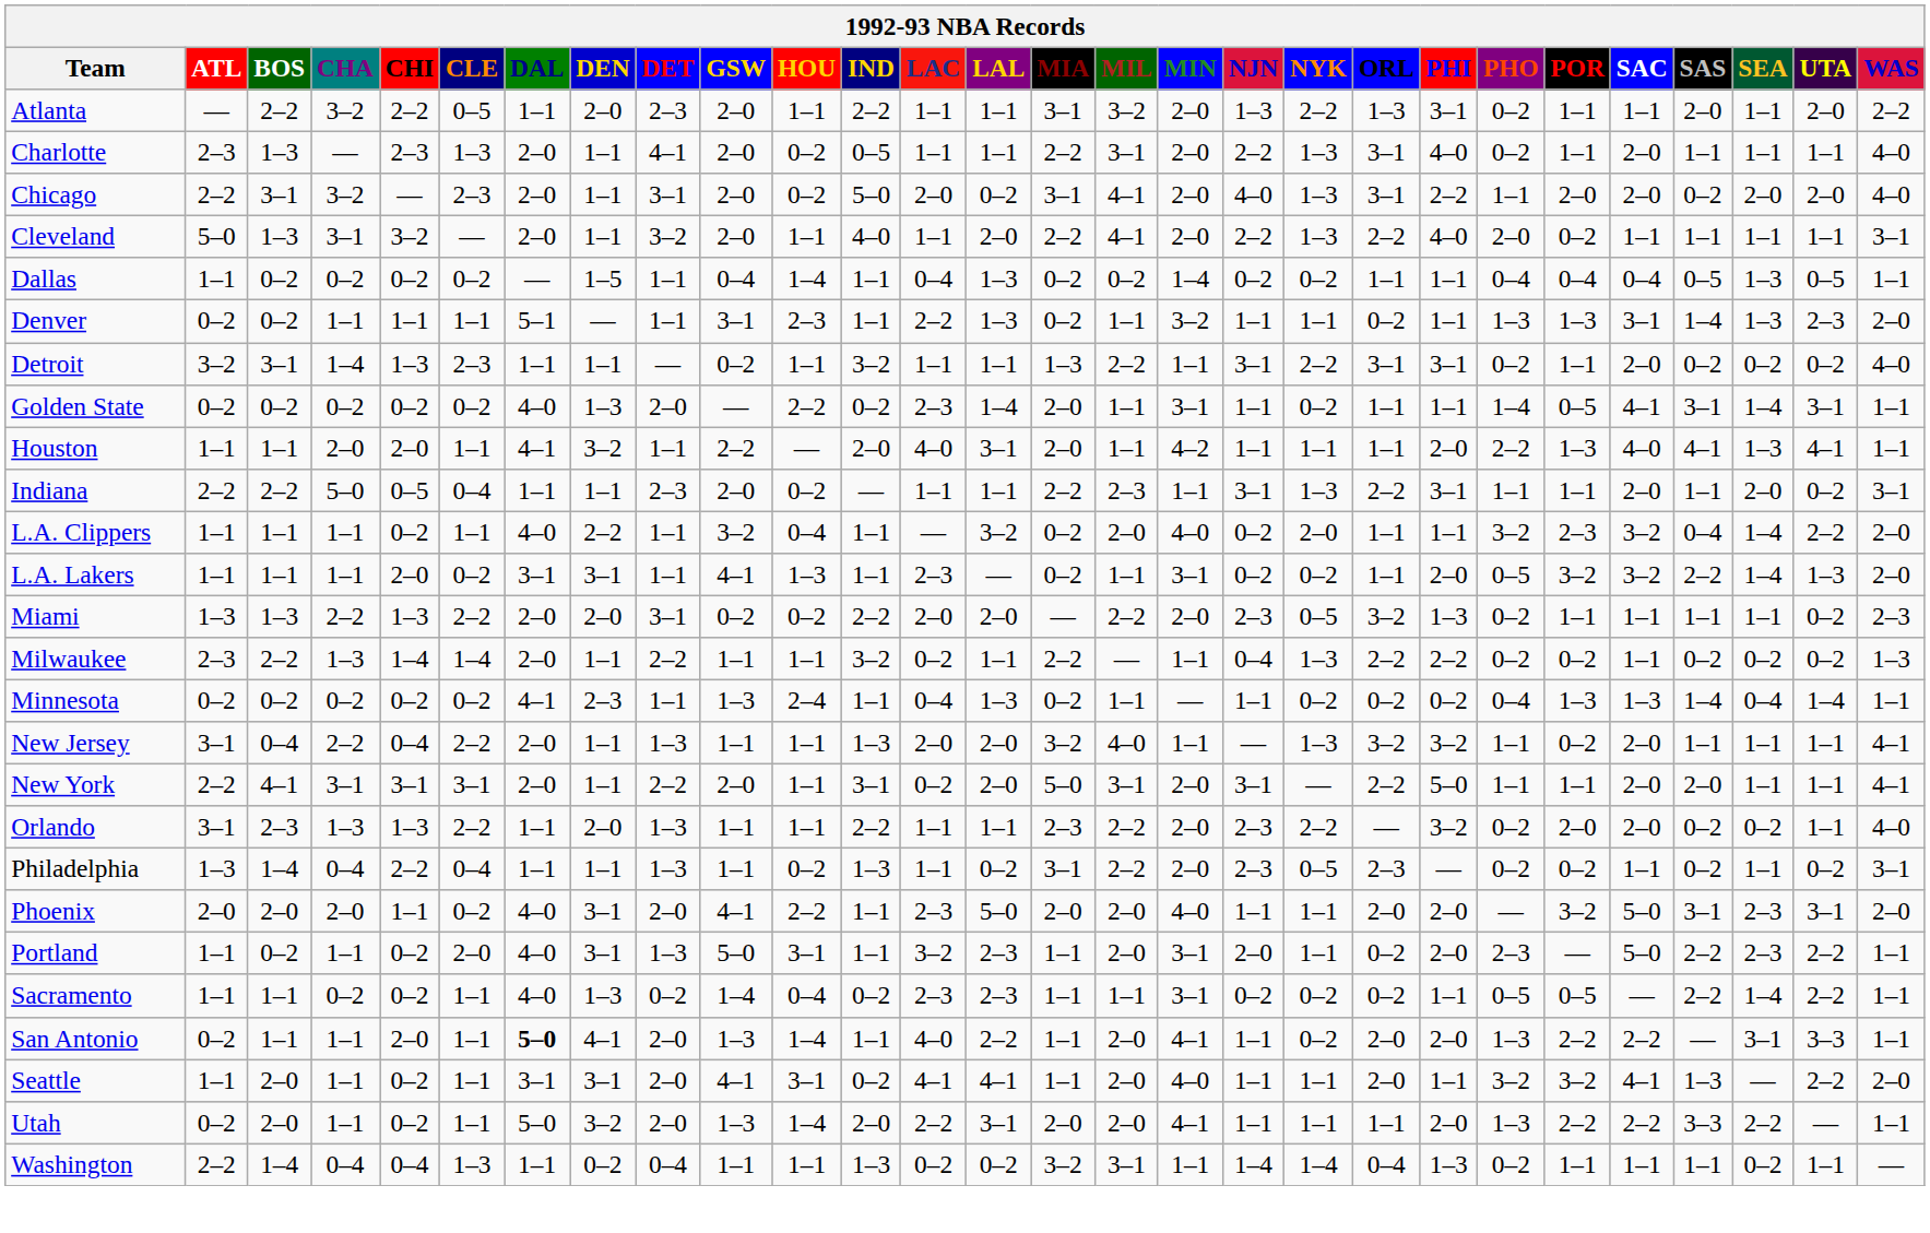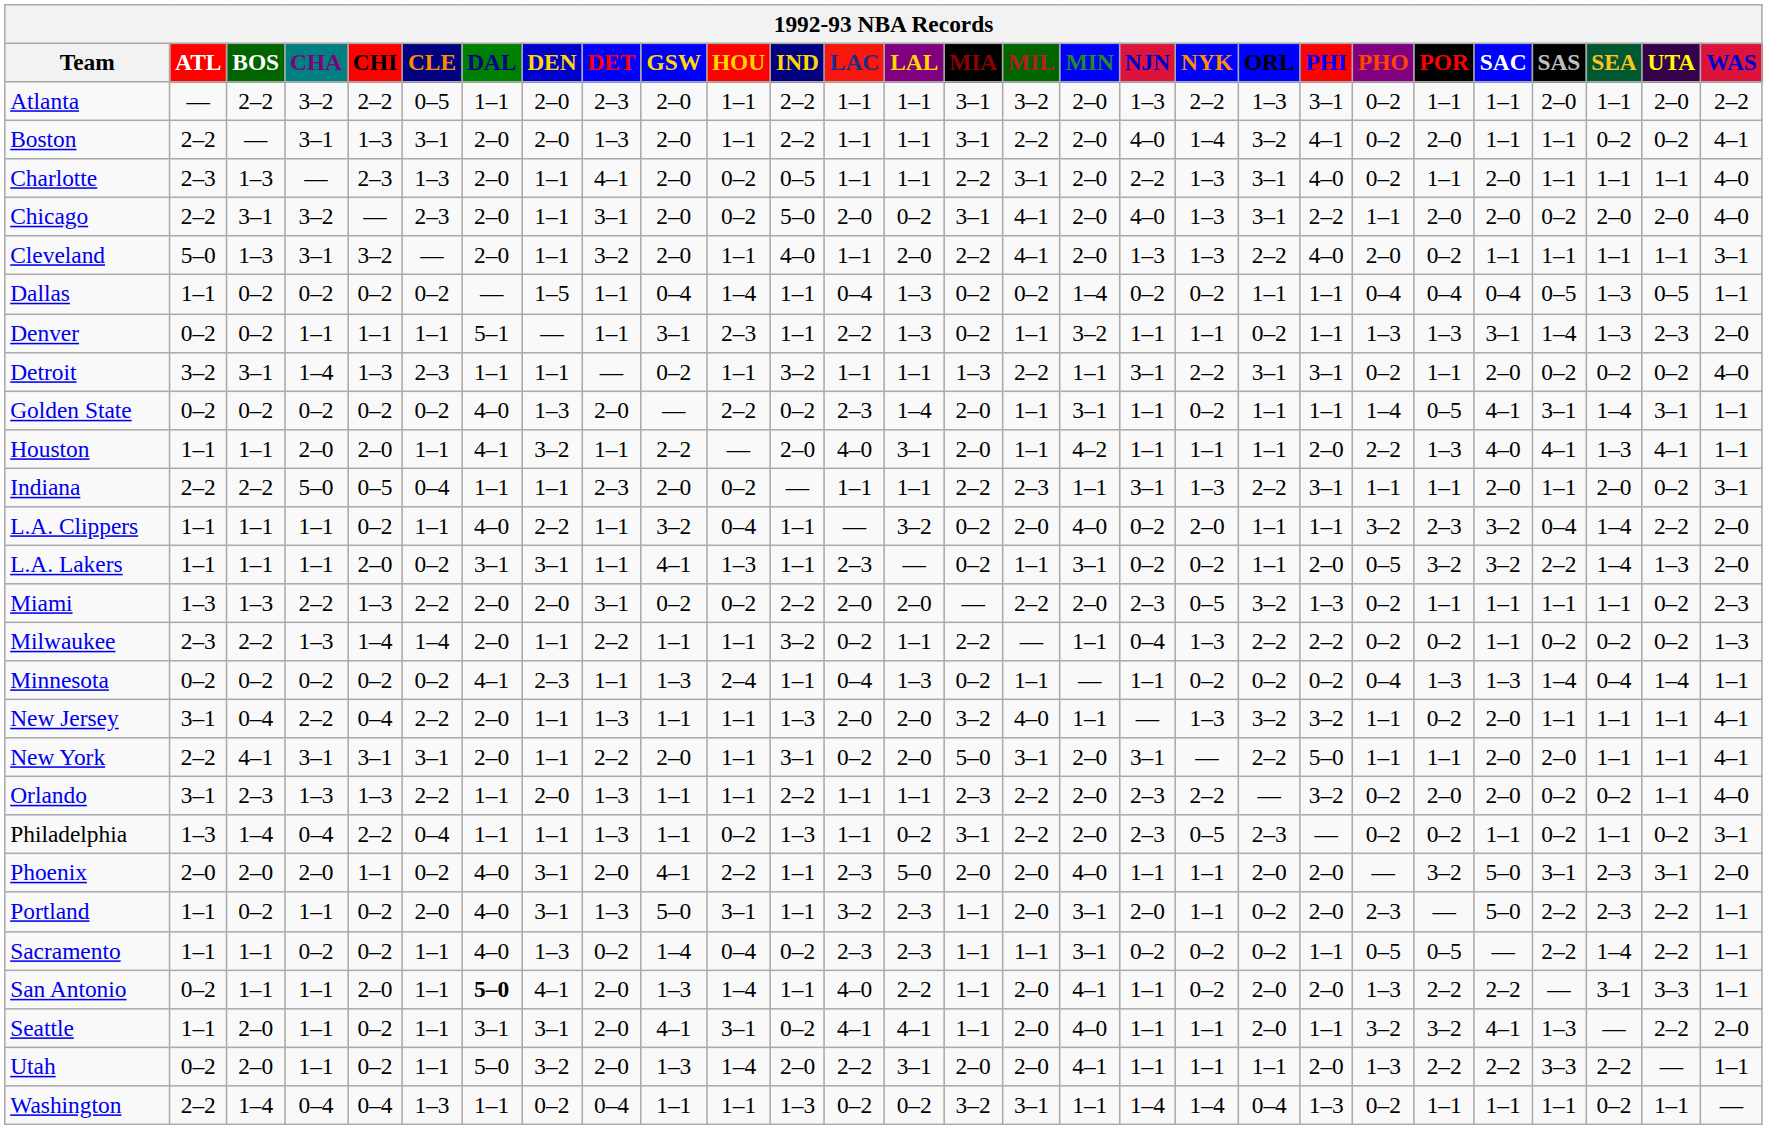 <table class="wikitable" style="font-size:95%; text-align:center;">
 <tr>
 <th colspan=28>1992-93 NBA Records</th>
 </tr>
 <tr>
 <th width=100>Team</th>
 <th style="background:#FF0000;color:#FFFFFF;width=35">ATL</th>
 <th style="background:#006400;color:#FFFFFF;width=35">BOS</th>
 <th style="background:#008080;color:#800080;width=35">CHA</th>
 <th style="background:#FF0000;color:#000000;width=35">CHI</th>
 <th style="background:#000080;color:#FF8C00;width=35">CLE</th>
 <th style="background:#008000;color:#00008B;width=35">DAL</th>
 <th style="background:#0000CD;color:#FFD700;width=35">DEN</th>
 <th style="background:#0000FF;color:#FF0000;width=35">DET</th>
 <th style="background:#0000FF;color:#FFD700;width=35">GSW</th>
 <th style="background:#FF0000;color:#FFD700;width=35">HOU</th>
 <th style="background:#000080;color:#FFD700;width=35">IND</th>
 <th style="background:#F9160D;color:#1A2E8B;width=35">LAC</th>
 <th style="background:#800080;color:#FFD700;width=35">LAL</th>
 <th style="background:#000000;color:#8B0000;width=35">MIA</th>
 <th style="background:#006400;color:#B22222;width=35">MIL</th>
 <th style="background:#0000FF;color:#228B22;width=35">MIN</th>
 <th style="background:#DC143C;color:#0000CD;width=35">NJN</th>
 <th style="background:#0000FF;color:#FF8C00;width=35">NYK</th>
 <th style="background:#0000FF;color:#000000;width=35">ORL</th>
 <th style="background:#FF0000;color:#0000FF;width=35">PHI</th>
 <th style="background:#800080;color:#FF4500;width=35">PHO</th>
 <th style="background:#000000;color:#FF0000;width=35">POR</th>
 <th style="background:#0000FF;color:#FFFFFF;width=35">SAC</th>
 <th style="background:#000000;color:#C0C0C0;width=35">SAS</th>
 <th style="background:#005831;color:#FFC322;width=35">SEA</th>
 <th style="background:#36004A;color:#FFFF00;width=35">UTA</th>
 <th style="background:#DC143C;color:#0000CD;width=35">WAS</th>
 </tr>
 <tr>
 <td style="text-align:left;"><a href='#'>Atlanta</a></td>
 <td>—</td>
 <td>2–2</td>
 <td>3–2</td>
 <td>2–2</td>
 <td>0–5</td>
 <td>1–1</td>
 <td>2–0</td>
 <td>2–3</td>
 <td>2–0</td>
 <td>1–1</td>
 <td>2–2</td>
 <td>1–1</td>
 <td>1–1</td>
 <td>3–1</td>
 <td>3–2</td>
 <td>2–0</td>
 <td>1–3</td>
 <td>2–2</td>
 <td>1–3</td>
 <td>3–1</td>
 <td>0–2</td>
 <td>1–1</td>
 <td>1–1</td>
 <td>2–0</td>
 <td>1–1</td>
 <td>2–0</td>
 <td>2–2</td>
+</tr>
+<tr>
+<td style="text-align:left;"><a href='#'>Boston</a></td>
+<td>2–2</td>
+<td>—</td>
+<td>3–1</td>
+<td>1–3</td>
+<td>3–1</td>
+<td>2–0</td>
+<td>2–0</td>
+<td>1–3</td>
+<td>2–0</td>
+<td>1–1</td>
+<td>2–2</td>
+<td>1–1</td>
+<td>1–1</td>
+<td>3–1</td>
+<td>2–2</td>
+<td>2–0</td>
+<td>4–0</td>
+<td>1–4</td>
+<td>3–2</td>
+<td>4–1</td>
+<td>0–2</td>
+<td>2–0</td>
+<td>1–1</td>
+<td>1–1</td>
+<td>0–2</td>
+<td>0–2</td>
+<td>4–1</td>
 </tr>
 <tr>
 <td style="text-align:left;"><a href='#'>Charlotte</a></td>
 <td>2–3</td>
 <td>1–3</td>
 <td>—</td>
 <td>2–3</td>
 <td>1–3</td>
 <td>2–0</td>
 <td>1–1</td>
 <td>4–1</td>
 <td>2–0</td>
 <td>0–2</td>
 <td>0–5</td>
 <td>1–1</td>
 <td>1–1</td>
 <td>2–2</td>
 <td>3–1</td>
 <td>2–0</td>
 <td>2–2</td>
 <td>1–3</td>
 <td>3–1</td>
 <td>4–0</td>
 <td>0–2</td>
 <td>1–1</td>
 <td>2–0</td>
 <td>1–1</td>
 <td>1–1</td>
 <td>1–1</td>
 <td>4–0</td>
 </tr>
 <tr>
 <td style="text-align:left;"><a href='#'>Chicago</a></td>
 <td>2–2</td>
 <td>3–1</td>
 <td>3–2</td>
 <td>—</td>
 <td>2–3</td>
 <td>2–0</td>
 <td>1–1</td>
 <td>3–1</td>
 <td>2–0</td>
 <td>0–2</td>
 <td>5–0</td>
 <td>2–0</td>
 <td>0–2</td>
 <td>3–1</td>
 <td>4–1</td>
 <td>2–0</td>
 <td>4–0</td>
 <td>1–3</td>
 <td>3–1</td>
 <td>2–2</td>
 <td>1–1</td>
 <td>2–0</td>
 <td>2–0</td>
 <td>0–2</td>
 <td>2–0</td>
 <td>2–0</td>
 <td>4–0</td>
 </tr>
 <tr>
 <td style="text-align:left;"><a href='#'>Cleveland</a></td>
 <td>5–0</td>
 <td>1–3</td>
 <td>3–1</td>
 <td>3–2</td>
 <td>—</td>
 <td>2–0</td>
 <td>1–1</td>
 <td>3–2</td>
 <td>2–0</td>
 <td>1–1</td>
 <td>4–0</td>
 <td>1–1</td>
 <td>2–0</td>
 <td>2–2</td>
 <td>4–1</td>
 <td>2–0</td>
-<td>2–2</td>
+<td>1–3</td>
 <td>1–3</td>
 <td>2–2</td>
 <td>4–0</td>
 <td>2–0</td>
 <td>0–2</td>
 <td>1–1</td>
 <td>1–1</td>
 <td>1–1</td>
 <td>1–1</td>
 <td>3–1</td>
 </tr>
 <tr>
 <td style="text-align:left;"><a href='#'>Dallas</a></td>
 <td>1–1</td>
 <td>0–2</td>
 <td>0–2</td>
 <td>0–2</td>
 <td>0–2</td>
 <td>—</td>
 <td>1–5</td>
 <td>1–1</td>
 <td>0–4</td>
 <td>1–4</td>
 <td>1–1</td>
 <td>0–4</td>
 <td>1–3</td>
 <td>0–2</td>
 <td>0–2</td>
 <td>1–4</td>
 <td>0–2</td>
 <td>0–2</td>
 <td>1–1</td>
 <td>1–1</td>
 <td>0–4</td>
 <td>0–4</td>
 <td>0–4</td>
 <td>0–5</td>
 <td>1–3</td>
 <td>0–5</td>
 <td>1–1</td>
 </tr>
 <tr>
 <td style="text-align:left;"><a href='#'>Denver</a></td>
 <td>0–2</td>
 <td>0–2</td>
 <td>1–1</td>
 <td>1–1</td>
 <td>1–1</td>
 <td>5–1</td>
 <td>—</td>
 <td>1–1</td>
 <td>3–1</td>
 <td>2–3</td>
 <td>1–1</td>
 <td>2–2</td>
 <td>1–3</td>
 <td>0–2</td>
 <td>1–1</td>
 <td>3–2</td>
 <td>1–1</td>
 <td>1–1</td>
 <td>0–2</td>
 <td>1–1</td>
 <td>1–3</td>
 <td>1–3</td>
 <td>3–1</td>
 <td>1–4</td>
 <td>1–3</td>
 <td>2–3</td>
 <td>2–0</td>
 </tr>
 <tr>
 <td style="text-align:left;"><a href='#'>Detroit</a></td>
 <td>3–2</td>
 <td>3–1</td>
 <td>1–4</td>
 <td>1–3</td>
 <td>2–3</td>
 <td>1–1</td>
 <td>1–1</td>
 <td>—</td>
 <td>0–2</td>
 <td>1–1</td>
 <td>3–2</td>
 <td>1–1</td>
 <td>1–1</td>
 <td>1–3</td>
 <td>2–2</td>
 <td>1–1</td>
 <td>3–1</td>
 <td>2–2</td>
 <td>3–1</td>
 <td>3–1</td>
 <td>0–2</td>
 <td>1–1</td>
 <td>2–0</td>
 <td>0–2</td>
 <td>0–2</td>
 <td>0–2</td>
 <td>4–0</td>
 </tr>
 <tr>
 <td style="text-align:left;"><a href='#'>Golden State</a></td>
 <td>0–2</td>
 <td>0–2</td>
 <td>0–2</td>
 <td>0–2</td>
 <td>0–2</td>
 <td>4–0</td>
 <td>1–3</td>
 <td>2–0</td>
 <td>—</td>
 <td>2–2</td>
 <td>0–2</td>
 <td>2–3</td>
 <td>1–4</td>
 <td>2–0</td>
 <td>1–1</td>
 <td>3–1</td>
 <td>1–1</td>
 <td>0–2</td>
 <td>1–1</td>
 <td>1–1</td>
 <td>1–4</td>
 <td>0–5</td>
 <td>4–1</td>
 <td>3–1</td>
 <td>1–4</td>
 <td>3–1</td>
 <td>1–1</td>
 </tr>
 <tr>
 <td style="text-align:left;"><a href='#'>Houston</a></td>
 <td>1–1</td>
 <td>1–1</td>
 <td>2–0</td>
 <td>2–0</td>
 <td>1–1</td>
 <td>4–1</td>
 <td>3–2</td>
 <td>1–1</td>
 <td>2–2</td>
 <td>—</td>
 <td>2–0</td>
 <td>4–0</td>
 <td>3–1</td>
 <td>2–0</td>
 <td>1–1</td>
 <td>4–2</td>
 <td>1–1</td>
 <td>1–1</td>
 <td>1–1</td>
 <td>2–0</td>
 <td>2–2</td>
 <td>1–3</td>
 <td>4–0</td>
 <td>4–1</td>
 <td>1–3</td>
 <td>4–1</td>
 <td>1–1</td>
 </tr>
 <tr>
 <td style="text-align:left;"><a href='#'>Indiana</a></td>
 <td>2–2</td>
 <td>2–2</td>
 <td>5–0</td>
 <td>0–5</td>
 <td>0–4</td>
 <td>1–1</td>
 <td>1–1</td>
 <td>2–3</td>
 <td>2–0</td>
 <td>0–2</td>
 <td>—</td>
 <td>1–1</td>
 <td>1–1</td>
 <td>2–2</td>
 <td>2–3</td>
 <td>1–1</td>
 <td>3–1</td>
 <td>1–3</td>
 <td>2–2</td>
 <td>3–1</td>
 <td>1–1</td>
 <td>1–1</td>
 <td>2–0</td>
 <td>1–1</td>
 <td>2–0</td>
 <td>0–2</td>
 <td>3–1</td>
 </tr>
 <tr>
 <td style="text-align:left;"><a href='#'>L.A. Clippers</a></td>
 <td>1–1</td>
 <td>1–1</td>
 <td>1–1</td>
 <td>0–2</td>
 <td>1–1</td>
 <td>4–0</td>
 <td>2–2</td>
 <td>1–1</td>
 <td>3–2</td>
 <td>0–4</td>
 <td>1–1</td>
 <td>—</td>
 <td>3–2</td>
 <td>0–2</td>
 <td>2–0</td>
 <td>4–0</td>
 <td>0–2</td>
 <td>2–0</td>
 <td>1–1</td>
 <td>1–1</td>
 <td>3–2</td>
 <td>2–3</td>
 <td>3–2</td>
 <td>0–4</td>
 <td>1–4</td>
 <td>2–2</td>
 <td>2–0</td>
 </tr>
 <tr>
 <td style="text-align:left;"><a href='#'>L.A. Lakers</a></td>
 <td>1–1</td>
 <td>1–1</td>
 <td>1–1</td>
 <td>2–0</td>
 <td>0–2</td>
 <td>3–1</td>
 <td>3–1</td>
 <td>1–1</td>
 <td>4–1</td>
 <td>1–3</td>
 <td>1–1</td>
 <td>2–3</td>
 <td>—</td>
 <td>0–2</td>
 <td>1–1</td>
 <td>3–1</td>
 <td>0–2</td>
 <td>0–2</td>
 <td>1–1</td>
 <td>2–0</td>
 <td>0–5</td>
 <td>3–2</td>
 <td>3–2</td>
 <td>2–2</td>
 <td>1–4</td>
 <td>1–3</td>
 <td>2–0</td>
 </tr>
 <tr>
 <td style="text-align:left;"><a href='#'>Miami</a></td>
 <td>1–3</td>
 <td>1–3</td>
 <td>2–2</td>
 <td>1–3</td>
 <td>2–2</td>
 <td>2–0</td>
 <td>2–0</td>
 <td>3–1</td>
 <td>0–2</td>
 <td>0–2</td>
 <td>2–2</td>
 <td>2–0</td>
 <td>2–0</td>
 <td>—</td>
 <td>2–2</td>
 <td>2–0</td>
 <td>2–3</td>
 <td>0–5</td>
 <td>3–2</td>
 <td>1–3</td>
 <td>0–2</td>
 <td>1–1</td>
 <td>1–1</td>
 <td>1–1</td>
 <td>1–1</td>
 <td>0–2</td>
 <td>2–3</td>
 </tr>
 <tr>
 <td style="text-align:left;"><a href='#'>Milwaukee</a></td>
 <td>2–3</td>
 <td>2–2</td>
 <td>1–3</td>
 <td>1–4</td>
 <td>1–4</td>
 <td>2–0</td>
 <td>1–1</td>
 <td>2–2</td>
 <td>1–1</td>
 <td>1–1</td>
 <td>3–2</td>
 <td>0–2</td>
 <td>1–1</td>
 <td>2–2</td>
 <td>—</td>
 <td>1–1</td>
 <td>0–4</td>
 <td>1–3</td>
 <td>2–2</td>
 <td>2–2</td>
 <td>0–2</td>
 <td>0–2</td>
 <td>1–1</td>
 <td>0–2</td>
 <td>0–2</td>
 <td>0–2</td>
 <td>1–3</td>
 </tr>
 <tr>
 <td style="text-align:left;"><a href='#'>Minnesota</a></td>
 <td>0–2</td>
 <td>0–2</td>
 <td>0–2</td>
 <td>0–2</td>
 <td>0–2</td>
 <td>4–1</td>
 <td>2–3</td>
 <td>1–1</td>
 <td>1–3</td>
 <td>2–4</td>
 <td>1–1</td>
 <td>0–4</td>
 <td>1–3</td>
 <td>0–2</td>
 <td>1–1</td>
 <td>—</td>
 <td>1–1</td>
 <td>0–2</td>
 <td>0–2</td>
 <td>0–2</td>
 <td>0–4</td>
 <td>1–3</td>
 <td>1–3</td>
 <td>1–4</td>
 <td>0–4</td>
 <td>1–4</td>
 <td>1–1</td>
 </tr>
 <tr>
 <td style="text-align:left;"><a href='#'>New Jersey</a></td>
 <td>3–1</td>
 <td>0–4</td>
 <td>2–2</td>
 <td>0–4</td>
 <td>2–2</td>
 <td>2–0</td>
 <td>1–1</td>
 <td>1–3</td>
 <td>1–1</td>
 <td>1–1</td>
 <td>1–3</td>
 <td>2–0</td>
 <td>2–0</td>
 <td>3–2</td>
 <td>4–0</td>
 <td>1–1</td>
 <td>—</td>
 <td>1–3</td>
 <td>3–2</td>
 <td>3–2</td>
 <td>1–1</td>
 <td>0–2</td>
 <td>2–0</td>
 <td>1–1</td>
 <td>1–1</td>
 <td>1–1</td>
 <td>4–1</td>
 </tr>
 <tr>
 <td style="text-align:left;"><a href='#'>New York</a></td>
 <td>2–2</td>
 <td>4–1</td>
 <td>3–1</td>
 <td>3–1</td>
 <td>3–1</td>
 <td>2–0</td>
 <td>1–1</td>
 <td>2–2</td>
 <td>2–0</td>
 <td>1–1</td>
 <td>3–1</td>
 <td>0–2</td>
 <td>2–0</td>
 <td>5–0</td>
 <td>3–1</td>
 <td>2–0</td>
 <td>3–1</td>
 <td>—</td>
 <td>2–2</td>
 <td>5–0</td>
 <td>1–1</td>
 <td>1–1</td>
 <td>2–0</td>
 <td>2–0</td>
 <td>1–1</td>
 <td>1–1</td>
 <td>4–1</td>
 </tr>
 <tr>
 <td style="text-align:left;"><a href='#'>Orlando</a></td>
 <td>3–1</td>
 <td>2–3</td>
 <td>1–3</td>
 <td>1–3</td>
 <td>2–2</td>
 <td>1–1</td>
 <td>2–0</td>
 <td>1–3</td>
 <td>1–1</td>
 <td>1–1</td>
 <td>2–2</td>
 <td>1–1</td>
 <td>1–1</td>
 <td>2–3</td>
 <td>2–2</td>
 <td>2–0</td>
 <td>2–3</td>
 <td>2–2</td>
 <td>—</td>
 <td>3–2</td>
 <td>0–2</td>
 <td>2–0</td>
 <td>2–0</td>
 <td>0–2</td>
 <td>0–2</td>
 <td>1–1</td>
 <td>4–0</td>
 </tr>
 <tr>
 <td style="text-align:left;">Philadelphia</td>
 <td>1–3</td>
 <td>1–4</td>
 <td>0–4</td>
 <td>2–2</td>
 <td>0–4</td>
 <td>1–1</td>
 <td>1–1</td>
 <td>1–3</td>
 <td>1–1</td>
 <td>0–2</td>
 <td>1–3</td>
 <td>1–1</td>
 <td>0–2</td>
 <td>3–1</td>
 <td>2–2</td>
 <td>2–0</td>
 <td>2–3</td>
 <td>0–5</td>
 <td>2–3</td>
 <td>—</td>
 <td>0–2</td>
 <td>0–2</td>
 <td>1–1</td>
 <td>0–2</td>
 <td>1–1</td>
 <td>0–2</td>
 <td>3–1</td>
 </tr>
 <tr>
 <td style="text-align:left;"><a href='#'>Phoenix</a></td>
 <td>2–0</td>
 <td>2–0</td>
 <td>2–0</td>
 <td>1–1</td>
 <td>0–2</td>
 <td>4–0</td>
 <td>3–1</td>
 <td>2–0</td>
 <td>4–1</td>
 <td>2–2</td>
 <td>1–1</td>
 <td>2–3</td>
 <td>5–0</td>
 <td>2–0</td>
 <td>2–0</td>
 <td>4–0</td>
 <td>1–1</td>
 <td>1–1</td>
 <td>2–0</td>
 <td>2–0</td>
 <td>—</td>
 <td>3–2</td>
 <td>5–0</td>
 <td>3–1</td>
 <td>2–3</td>
 <td>3–1</td>
 <td>2–0</td>
 </tr>
 <tr>
 <td style="text-align:left;"><a href='#'>Portland</a></td>
 <td>1–1</td>
 <td>0–2</td>
 <td>1–1</td>
 <td>0–2</td>
 <td>2–0</td>
 <td>4–0</td>
 <td>3–1</td>
 <td>1–3</td>
 <td>5–0</td>
 <td>3–1</td>
 <td>1–1</td>
 <td>3–2</td>
 <td>2–3</td>
 <td>1–1</td>
 <td>2–0</td>
 <td>3–1</td>
 <td>2–0</td>
 <td>1–1</td>
 <td>0–2</td>
 <td>2–0</td>
 <td>2–3</td>
 <td>—</td>
 <td>5–0</td>
 <td>2–2</td>
 <td>2–3</td>
 <td>2–2</td>
 <td>1–1</td>
 </tr>
 <tr>
 <td style="text-align:left;"><a href='#'>Sacramento</a></td>
 <td>1–1</td>
 <td>1–1</td>
 <td>0–2</td>
 <td>0–2</td>
 <td>1–1</td>
 <td>4–0</td>
 <td>1–3</td>
 <td>0–2</td>
 <td>1–4</td>
 <td>0–4</td>
 <td>0–2</td>
 <td>2–3</td>
 <td>2–3</td>
 <td>1–1</td>
 <td>1–1</td>
 <td>3–1</td>
 <td>0–2</td>
 <td>0–2</td>
 <td>0–2</td>
 <td>1–1</td>
 <td>0–5</td>
 <td>0–5</td>
 <td>—</td>
 <td>2–2</td>
 <td>1–4</td>
 <td>2–2</td>
 <td>1–1</td>
 </tr>
 <tr>
 <td style="text-align:left;"><a href='#'>San Antonio</a></td>
 <td>0–2</td>
 <td>1–1</td>
 <td>1–1</td>
 <td>2–0</td>
 <td>1–1</td>
 <td><strong>5–0</strong></td>
 <td>4–1</td>
 <td>2–0</td>
 <td>1–3</td>
 <td>1–4</td>
 <td>1–1</td>
 <td>4–0</td>
 <td>2–2</td>
 <td>1–1</td>
 <td>2–0</td>
 <td>4–1</td>
 <td>1–1</td>
 <td>0–2</td>
 <td>2–0</td>
 <td>2–0</td>
 <td>1–3</td>
 <td>2–2</td>
 <td>2–2</td>
 <td>—</td>
 <td>3–1</td>
 <td>3–3</td>
 <td>1–1</td>
 </tr>
 <tr>
 <td style="text-align:left;"><a href='#'>Seattle</a></td>
 <td>1–1</td>
 <td>2–0</td>
 <td>1–1</td>
 <td>0–2</td>
 <td>1–1</td>
 <td>3–1</td>
 <td>3–1</td>
 <td>2–0</td>
 <td>4–1</td>
 <td>3–1</td>
 <td>0–2</td>
 <td>4–1</td>
 <td>4–1</td>
 <td>1–1</td>
 <td>2–0</td>
 <td>4–0</td>
 <td>1–1</td>
 <td>1–1</td>
 <td>2–0</td>
 <td>1–1</td>
 <td>3–2</td>
 <td>3–2</td>
 <td>4–1</td>
 <td>1–3</td>
 <td>—</td>
 <td>2–2</td>
 <td>2–0</td>
 </tr>
 <tr>
 <td style="text-align:left;"><a href='#'>Utah</a></td>
 <td>0–2</td>
 <td>2–0</td>
 <td>1–1</td>
 <td>0–2</td>
 <td>1–1</td>
 <td>5–0</td>
 <td>3–2</td>
 <td>2–0</td>
 <td>1–3</td>
 <td>1–4</td>
 <td>2–0</td>
 <td>2–2</td>
 <td>3–1</td>
 <td>2–0</td>
 <td>2–0</td>
 <td>4–1</td>
 <td>1–1</td>
 <td>1–1</td>
 <td>1–1</td>
 <td>2–0</td>
 <td>1–3</td>
 <td>2–2</td>
 <td>2–2</td>
 <td>3–3</td>
 <td>2–2</td>
 <td>—</td>
 <td>1–1</td>
 </tr>
 <tr>
 <td style="text-align:left;"><a href='#'>Washington</a></td>
 <td>2–2</td>
 <td>1–4</td>
 <td>0–4</td>
 <td>0–4</td>
 <td>1–3</td>
 <td>1–1</td>
 <td>0–2</td>
 <td>0–4</td>
 <td>1–1</td>
 <td>1–1</td>
 <td>1–3</td>
 <td>0–2</td>
 <td>0–2</td>
 <td>3–2</td>
 <td>3–1</td>
 <td>1–1</td>
 <td>1–4</td>
 <td>1–4</td>
 <td>0–4</td>
 <td>1–3</td>
 <td>0–2</td>
 <td>1–1</td>
 <td>1–1</td>
 <td>1–1</td>
 <td>0–2</td>
 <td>1–1</td>
 <td>—</td>
 </tr>
 </table>
